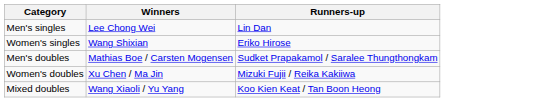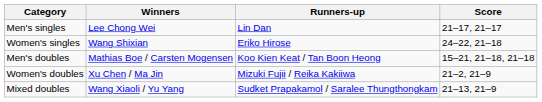 <table class=wikitable style="white-space:nowrap;">
 <tr>
 <th>Category</th>
 <th>Winners</th>
 <th>Runners-up</th>
+<th>Score</th>
 </tr>
 <tr>
 <td>Men's singles</td>
 <td> <a href='#'>Lee Chong Wei</a></td>
 <td> <a href='#'>Lin Dan</a></td>
+<td>21–17, 21–17</td>
 </tr>
 <tr>
 <td>Women's singles</td>
 <td> <a href='#'>Wang Shixian</a></td>
 <td> <a href='#'>Eriko Hirose</a></td>
+<td>24–22, 21–18</td>
 </tr>
 <tr>
 <td>Men's doubles</td>
 <td> <a href='#'>Mathias Boe</a> / <a href='#'>Carsten Mogensen</a></td>
-<td> <a href='#'>Sudket Prapakamol</a> / <a href='#'>Saralee Thungthongkam</a></td>
+<td> <a href='#'>Koo Kien Keat</a> / <a href='#'>Tan Boon Heong</a></td>
+<td>15–21, 21–18, 21–18</td>
 </tr>
 <tr>
 <td>Women's doubles</td>
 <td> <a href='#'>Xu Chen</a> / <a href='#'>Ma Jin</a></td>
 <td> <a href='#'>Mizuki Fujii</a> / <a href='#'>Reika Kakiiwa</a></td>
+<td>21–2, 21–9</td>
 </tr>
 <tr>
 <td>Mixed doubles</td>
 <td> <a href='#'>Wang Xiaoli</a> / <a href='#'>Yu Yang</a></td>
-<td> <a href='#'>Koo Kien Keat</a> / <a href='#'>Tan Boon Heong</a></td>
+<td> <a href='#'>Sudket Prapakamol</a> / <a href='#'>Saralee Thungthongkam</a></td>
+<td>21–13, 21–9</td>
 </tr>
 </table>
